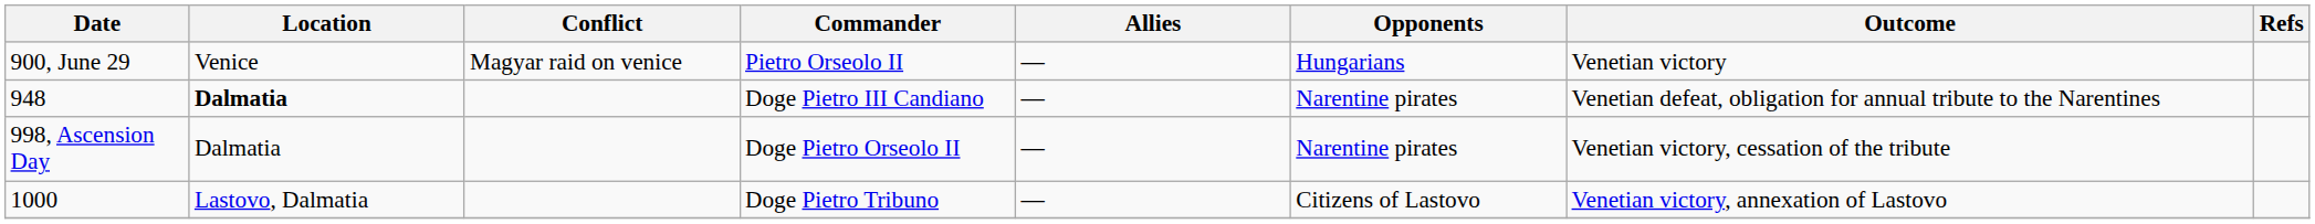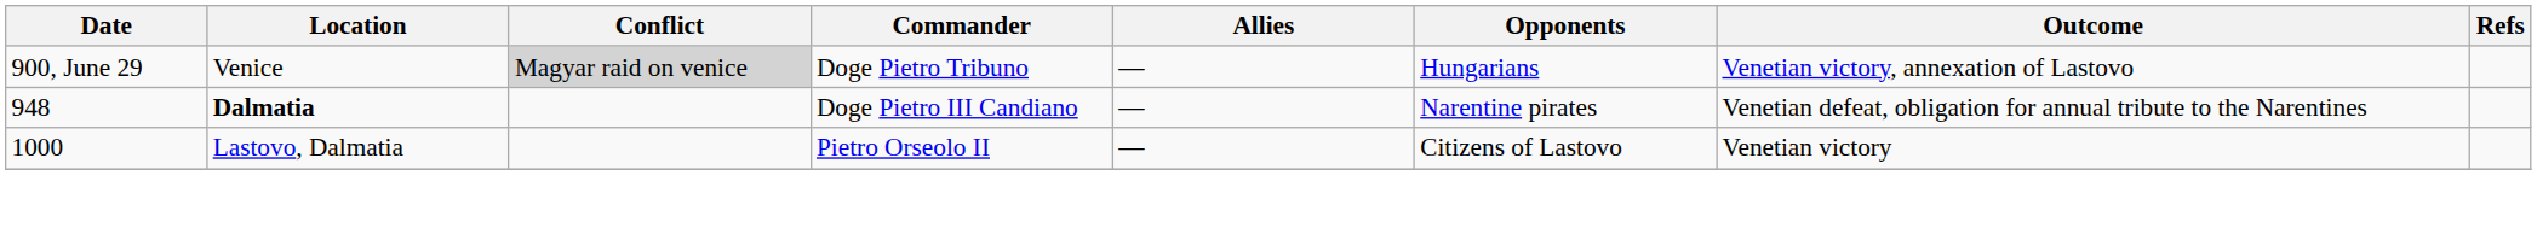 <table class="wikitable">
 <tr>
 <th style="width: 8%">Date</th>
 <th style="width: 12%">Location</th>
 <th style="width: 12%">Conflict</th>
 <th style="width: 12%">Commander</th>
 <th style="width: 12%">Allies</th>
 <th style="width: 12%">Opponents</th>
 <th style="width: 30%">Outcome</th>
 <th style="width: 2%">Refs</th>
 </tr>
 <tr>
 <td>900, June 29</td>
 <td>Venice</td>
-<td>Magyar raid on venice</td>
-<td><a href='#'>Pietro Orseolo II</a></td>
+<td style="background: lightgrey;">Magyar raid on venice</td>
+<td>Doge <a href='#'>Pietro Tribuno</a></td>
 <td>—</td>
 <td><a href='#'>Hungarians</a></td>
-<td>Venetian victory</td>
+<td><a href='#'>Venetian victory</a>, annexation of Lastovo</td>
 <td></td>
 </tr>
 <tr>
 <td>948</td>
 <td><strong>Dalmatia</strong></td>
 <td></td>
 <td>Doge <a href='#'>Pietro III Candiano</a></td>
 <td>—</td>
 <td><a href='#'>Narentine</a> pirates</td>
 <td>Venetian defeat, obligation for annual tribute to the Narentines</td>
 <td></td>
 </tr>
 <tr>
-<td>998, <a href='#'>Ascension Day</a></td>
-<td>Dalmatia</td>
-<td></td>
-<td>Doge <a href='#'>Pietro Orseolo II</a></td>
-<td>—</td>
-<td><a href='#'>Narentine</a> pirates</td>
-<td>Venetian victory, cessation of the tribute</td>
-<td></td>
-</tr>
-<tr>
 <td>1000</td>
 <td><a href='#'>Lastovo</a>, Dalmatia</td>
 <td></td>
-<td>Doge <a href='#'>Pietro Tribuno</a></td>
+<td><a href='#'>Pietro Orseolo II</a></td>
 <td>—</td>
 <td>Citizens of Lastovo</td>
-<td><a href='#'>Venetian victory</a>, annexation of Lastovo</td>
+<td>Venetian victory</td>
 <td></td>
 </tr>
 <tr>
 </tr>
 </table>
